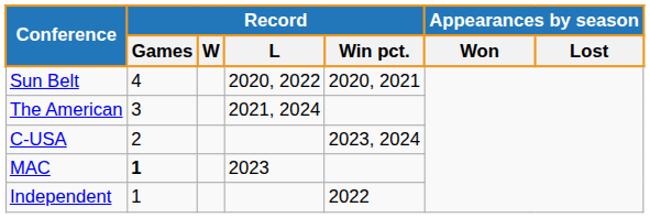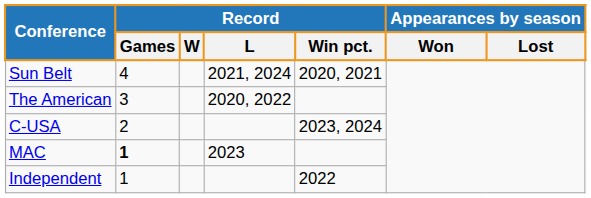 <table class="wikitable sortable">
 <tr>
 <th style="background:#2277ba; color:#FFFFFF; border: 2px solid #ee971f;" rowspan=2>Conference</th>
 <th style="background:#2277ba; color:#FFFFFF; border: 2px solid #ee971f;" colspan=4>Record</th>
 <th style="background:#2277ba; color:#FFFFFF; border: 2px solid #ee971f;" colspan=2>Appearances by season</th>
 </tr>
 <tr>
 <th style="border: 2px solid #ee971f;">Games</th>
 <th style="border: 2px solid #ee971f;">W</th>
 <th style="border: 2px solid #ee971f;">L</th>
 <th style="border: 2px solid #ee971f;">Win pct.</th>
 <th style="border: 2px solid #ee971f;" class=unsortable>Won</th>
 <th style="border: 2px solid #ee971f;" class=unsortable>Lost</th>
 </tr>
 <tr>
 <td><a href='#'>Sun Belt</a></td>
 <td>4</td>
 <td></td>
-<td>2020, 2022</td>
+<td>2021, 2024</td>
 <td>2020, 2021</td>
 </tr>
 <tr>
 <td><a href='#'>The American</a></td>
 <td>3</td>
 <td></td>
-<td>2021, 2024</td>
+<td>2020, 2022</td>
 <td></td>
 </tr>
 <tr>
 <td><a href='#'>C-USA</a></td>
 <td>2</td>
 <td></td>
 <td></td>
 <td>2023, 2024</td>
 </tr>
 <tr>
 <td><a href='#'>MAC</a></td>
 <td><strong>1</strong></td>
 <td></td>
 <td>2023</td>
 <td></td>
 </tr>
 <tr>
 <td><a href='#'>Independent</a></td>
 <td>1</td>
 <td></td>
 <td></td>
 <td>2022</td>
 </tr>
 </table>
